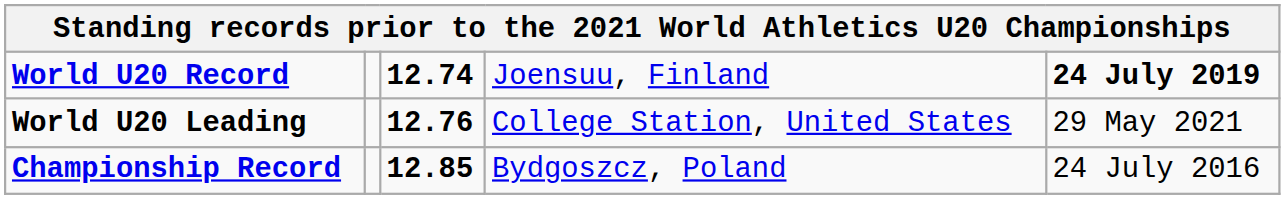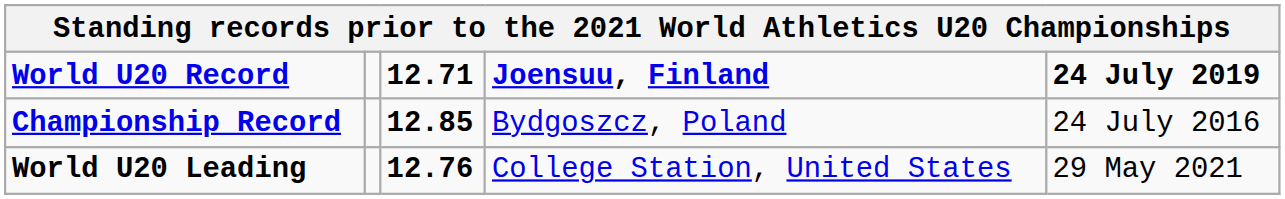 <table class="wikitable" width=65%>
 <tr>
 <th colspan=5>Standing records prior to the 2021 World Athletics U20 Championships</th>
 </tr>
 <tr>
 <td><strong><a href='#'>World U20 Record</a></strong></td>
 <td></td>
-<td><strong>12.74</strong></td>
-<td><a href='#'>Joensuu</a>, <a href='#'>Finland</a></td>
+<td><strong>12.71</strong></td>
+<td><strong><a href='#'>Joensuu</a>, <a href='#'>Finland</a></strong></td>
 <td><strong>24 July 2019</strong></td>
+</tr>
+<tr>
+<td><strong><a href='#'>Championship Record</a></strong></td>
+<td></td>
+<td><strong>12.85</strong></td>
+<td><a href='#'>Bydgoszcz</a>, <a href='#'>Poland</a></td>
+<td>24 July 2016</td>
 </tr>
 <tr>
 <td><strong>World U20 Leading</strong></td>
 <td></td>
 <td><strong>12.76</strong></td>
 <td><a href='#'>College Station</a>, <a href='#'>United States</a></td>
 <td>29 May 2021</td>
 </tr>
-<tr>
-<td><strong><a href='#'>Championship Record</a></strong></td>
-<td></td>
-<td><strong>12.85</strong></td>
-<td><a href='#'>Bydgoszcz</a>, <a href='#'>Poland</a></td>
-<td>24 July 2016</td>
-</tr>
 </table>
